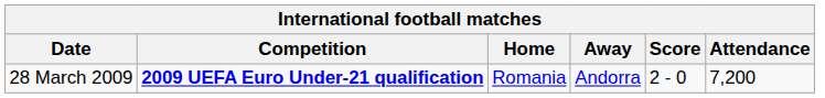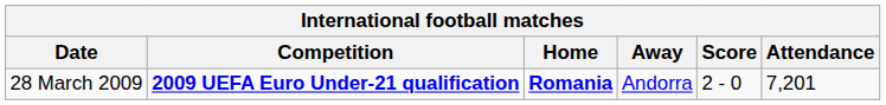 <table class="wikitable" style="text-align: left;font-size:100%;">
 <tr>
 <th colspan=6>International football matches</th>
 </tr>
 <tr>
 <th>Date</th>
 <th>Competition</th>
 <th>Home</th>
 <th>Away</th>
 <th>Score</th>
 <th>Attendance</th>
 </tr>
 <tr>
 <td>28 March 2009</td>
 <td><strong><a href='#'>2009 UEFA Euro Under-21 qualification</a></strong></td>
-<td> <a href='#'>Romania</a></td>
+<td><strong> <a href='#'>Romania</a></strong></td>
 <td> <a href='#'>Andorra</a></td>
 <td>2 - 0</td>
-<td>7,200</td>
+<td>7,201</td>
 </tr>
 </table>
